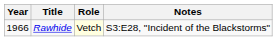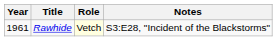 <table class="wikitable">
 <tr>
 <th>Year</th>
 <th>Title</th>
 <th>Role</th>
 <th>Notes</th>
 </tr>
 <tr>
-<td>1966</td>
+<td>1961</td>
 <td><em><a href='#'>Rawhide</a></em></td>
 <td style="background: lightyellow;">Vetch</td>
 <td>S3:E28, "Incident of the Blackstorms"</td>
 </tr>
 </table>
